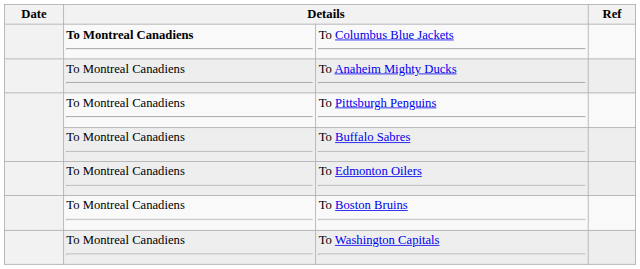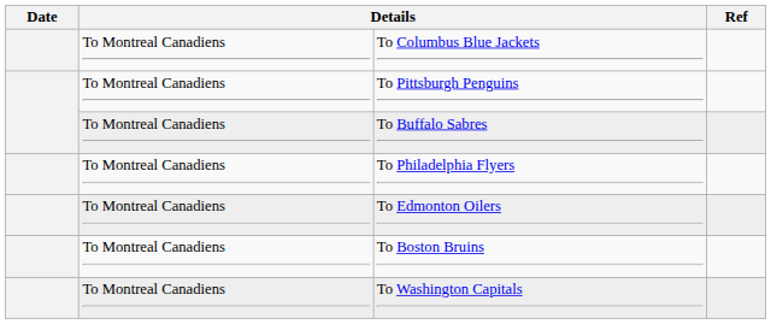 <table class="wikitable plainrowheaders" style="width: 50em;">
 <tr>
 <th scope="col">Date</th>
 <th scope="col" colspan="2">Details</th>
 <th scope="col">Ref</th>
 </tr>
 <tr>
 <th scope="row"></th>
-<td valign="top"><strong>To Montreal Canadiens <hr> </strong></td>
+<td valign="top">To Montreal Canadiens <hr> </td>
 <td valign="top">To <a href='#'>Columbus Blue Jackets</a> <hr> </td>
-<td></td>
-</tr>
-<tr bgcolor="#eeeeee">
-<th scope="row"></th>
-<td valign="top">To Montreal Canadiens <hr> </td>
-<td valign="top">To <a href='#'>Anaheim Mighty Ducks</a> <hr> </td>
 <td></td>
 </tr>
 <tr>
 <th scope="row" rowspan=2></th>
 <td valign="top">To Montreal Canadiens <hr> </td>
 <td valign="top">To <a href='#'>Pittsburgh Penguins</a> <hr> </td>
 <td></td>
 </tr>
 <tr bgcolor="#eeeeee">
 <td valign="top">To Montreal Canadiens <hr> </td>
 <td valign="top">To <a href='#'>Buffalo Sabres</a> <hr> </td>
+<td></td>
+</tr>
+<tr>
+<th scope="row"></th>
+<td valign="top">To Montreal Canadiens <hr> </td>
+<td valign="top">To <a href='#'>Philadelphia Flyers</a> <hr> </td>
 <td></td>
 </tr>
 <tr bgcolor="#eeeeee">
 <th scope="row"></th>
 <td valign="top">To Montreal Canadiens <hr> </td>
 <td valign="top">To <a href='#'>Edmonton Oilers</a> <hr> </td>
 <td></td>
 </tr>
 <tr>
 <th scope="row"></th>
 <td valign="top">To Montreal Canadiens <hr> </td>
 <td valign="top">To <a href='#'>Boston Bruins</a> <hr> </td>
 <td></td>
 </tr>
 <tr bgcolor="#eeeeee">
 <th scope="row"></th>
 <td valign="top">To Montreal Canadiens <hr> </td>
 <td valign="top">To <a href='#'>Washington Capitals</a> <hr> </td>
 <td></td>
 </tr>
 </table>
